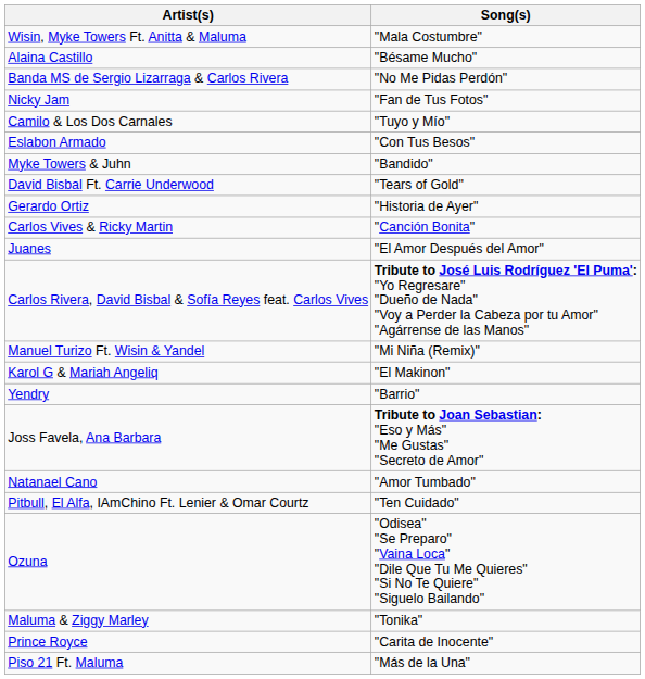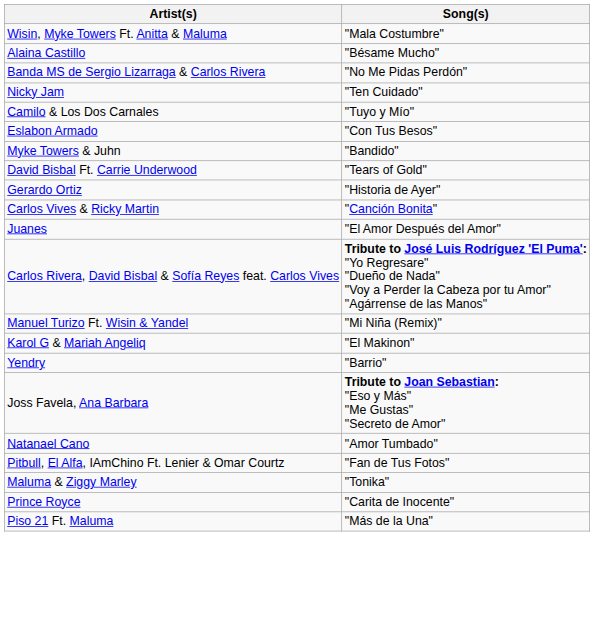 <table class="wikitable">
 <tr>
 <th>Artist(s)</th>
 <th>Song(s)</th>
 </tr>
 <tr>
 <td><a href='#'>Wisin</a>, <a href='#'>Myke Towers</a> Ft. <a href='#'>Anitta</a> & <a href='#'>Maluma</a></td>
 <td>"Mala Costumbre"</td>
 </tr>
 <tr>
 <td><a href='#'>Alaina Castillo</a></td>
 <td>"Bésame Mucho"</td>
 </tr>
 <tr>
 <td><a href='#'>Banda MS de Sergio Lizarraga</a> & <a href='#'>Carlos Rivera</a></td>
 <td>"No Me Pidas Perdón"</td>
 </tr>
 <tr>
 <td><a href='#'>Nicky Jam</a></td>
-<td>"Fan de Tus Fotos"</td>
+<td>"Ten Cuidado"</td>
 </tr>
 <tr>
 <td><a href='#'>Camilo</a> & Los Dos Carnales</td>
 <td>"Tuyo y Mío"</td>
 </tr>
 <tr>
 <td><a href='#'>Eslabon Armado</a></td>
 <td>"Con Tus Besos"</td>
 </tr>
 <tr>
 <td><a href='#'>Myke Towers</a> & Juhn</td>
 <td>"Bandido"</td>
 </tr>
 <tr>
 <td><a href='#'>David Bisbal</a> Ft. <a href='#'>Carrie Underwood</a></td>
 <td>"Tears of Gold"</td>
 </tr>
 <tr>
 <td><a href='#'>Gerardo Ortiz</a></td>
 <td>"Historia de Ayer"</td>
 </tr>
 <tr>
 <td><a href='#'>Carlos Vives</a> & <a href='#'>Ricky Martin</a></td>
 <td>"<a href='#'>Canción Bonita</a>"</td>
 </tr>
 <tr>
 <td><a href='#'>Juanes</a></td>
 <td>"El Amor Después del Amor"</td>
 </tr>
 <tr>
 <td><a href='#'>Carlos Rivera</a>, <a href='#'>David Bisbal</a> & <a href='#'>Sofía Reyes</a> feat. <a href='#'>Carlos Vives</a></td>
 <td><strong>Tribute to <a href='#'>José Luis Rodríguez 'El Puma'</a>:</strong><br>"Yo Regresare"<br>"Dueño de Nada"<br>"Voy a Perder la Cabeza por tu Amor"<br>"Agárrense de las Manos"</td>
 </tr>
 <tr>
 <td><a href='#'>Manuel Turizo</a> Ft. <a href='#'>Wisin & Yandel</a></td>
 <td>"Mi Niña (Remix)"</td>
 </tr>
 <tr>
 <td><a href='#'>Karol G</a> & <a href='#'>Mariah Angeliq</a></td>
 <td>"El Makinon"</td>
 </tr>
 <tr>
 <td><a href='#'>Yendry</a></td>
 <td>"Barrio"</td>
 </tr>
 <tr>
 <td>Joss Favela, <a href='#'>Ana Barbara</a></td>
 <td><strong>Tribute to <a href='#'>Joan Sebastian</a>:</strong><br>"Eso y Más"<br>"Me Gustas"<br>"Secreto de Amor"</td>
 </tr>
 <tr>
 <td><a href='#'>Natanael Cano</a></td>
 <td>"Amor Tumbado"</td>
 </tr>
 <tr>
 <td><a href='#'>Pitbull</a>, <a href='#'>El Alfa</a>, IAmChino Ft. Lenier & Omar Courtz</td>
-<td>"Ten Cuidado"</td>
-</tr>
-<tr>
-<td><a href='#'>Ozuna</a></td>
-<td>"Odisea"<br>"Se Preparo"<br>"<a href='#'>Vaina Loca</a>"<br>"Dile Que Tu Me Quieres"<br>"Si No Te Quiere"<br>"Siguelo Bailando"</td>
+<td>"Fan de Tus Fotos"</td>
 </tr>
 <tr>
 <td><a href='#'>Maluma</a> & <a href='#'>Ziggy Marley</a></td>
 <td>"Tonika"</td>
 </tr>
 <tr>
 <td><a href='#'>Prince Royce</a></td>
 <td>"Carita de Inocente"</td>
 </tr>
 <tr>
 <td><a href='#'>Piso 21</a> Ft. <a href='#'>Maluma</a></td>
 <td>"Más de la Una"</td>
 </tr>
 </table>
